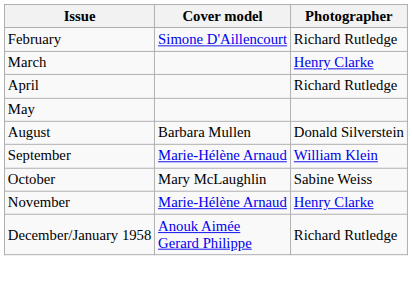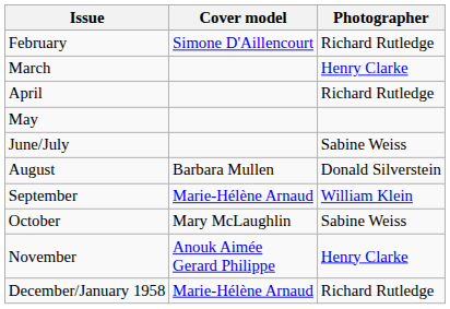 <table class="sortable wikitable">
 <tr>
 <th>Issue</th>
 <th>Cover model</th>
 <th>Photographer</th>
 </tr>
 <tr>
 <td>February</td>
 <td><a href='#'>Simone D'Aillencourt</a></td>
 <td>Richard Rutledge</td>
 </tr>
 <tr>
 <td>March</td>
 <td></td>
 <td><a href='#'>Henry Clarke</a></td>
 </tr>
 <tr>
 <td>April</td>
 <td></td>
 <td>Richard Rutledge</td>
 </tr>
 <tr>
 <td>May</td>
 <td></td>
 <td></td>
 </tr>
 <tr>
+<td>June/July</td>
+<td></td>
+<td>Sabine Weiss</td>
+</tr>
+<tr>
 <td>August</td>
 <td>Barbara Mullen</td>
 <td>Donald Silverstein</td>
 </tr>
 <tr>
 <td>September</td>
 <td><a href='#'>Marie-Hélène Arnaud</a></td>
 <td><a href='#'>William Klein</a></td>
 </tr>
 <tr>
 <td>October</td>
 <td>Mary McLaughlin</td>
 <td>Sabine Weiss</td>
 </tr>
 <tr>
 <td>November</td>
-<td><a href='#'>Marie-Hélène Arnaud</a></td>
+<td><a href='#'>Anouk Aimée</a> <br> <a href='#'>Gerard Philippe</a></td>
 <td><a href='#'>Henry Clarke</a></td>
 </tr>
 <tr>
 <td>December/January 1958</td>
-<td><a href='#'>Anouk Aimée</a> <br> <a href='#'>Gerard Philippe</a></td>
+<td><a href='#'>Marie-Hélène Arnaud</a></td>
 <td>Richard Rutledge</td>
 </tr>
 </table>
